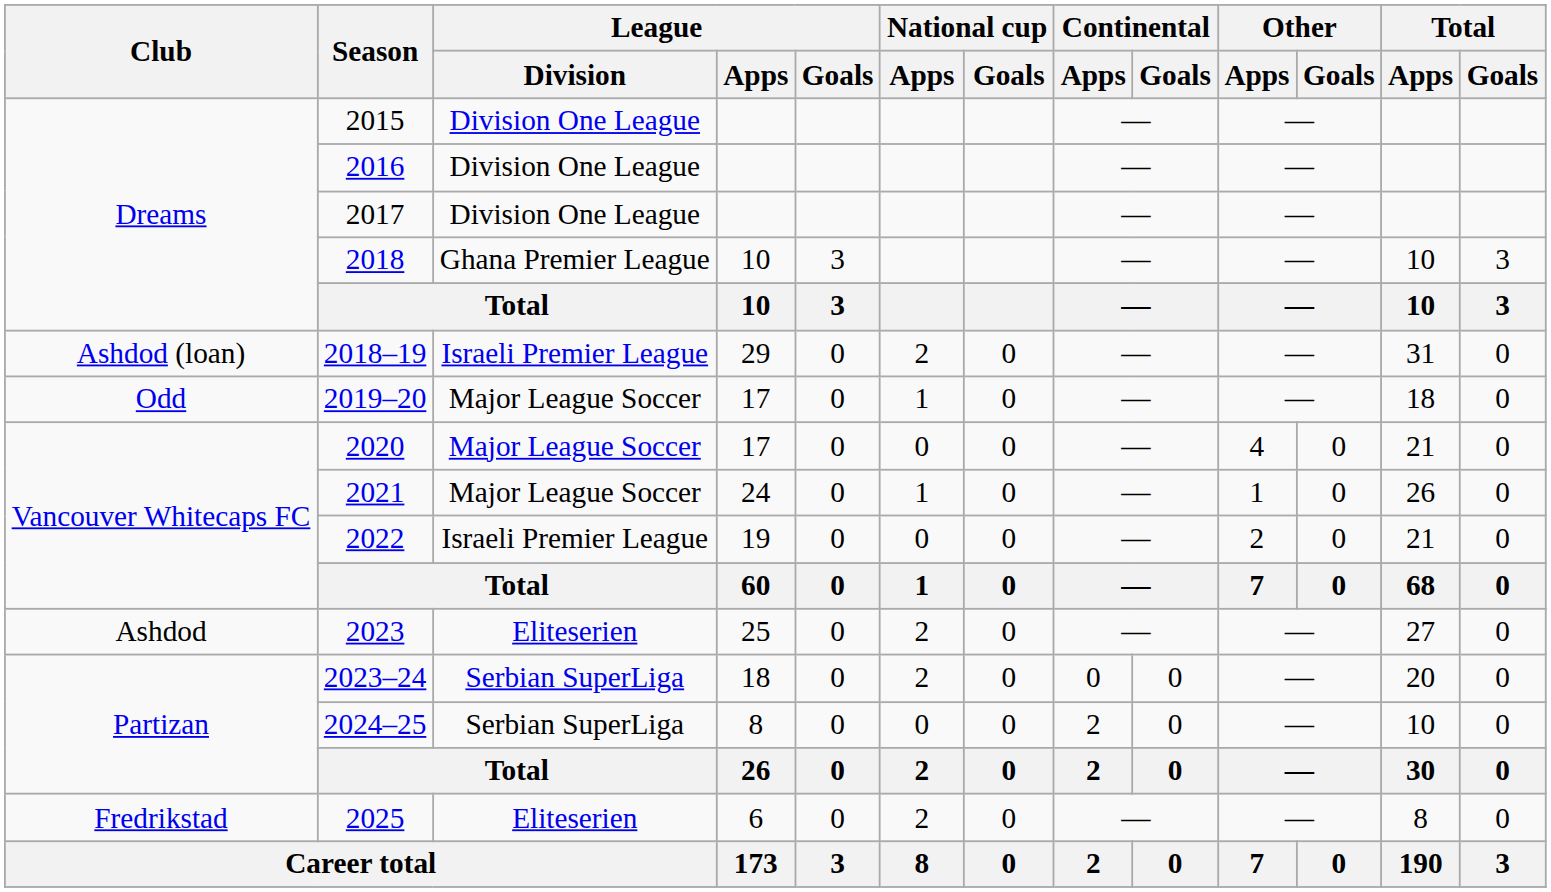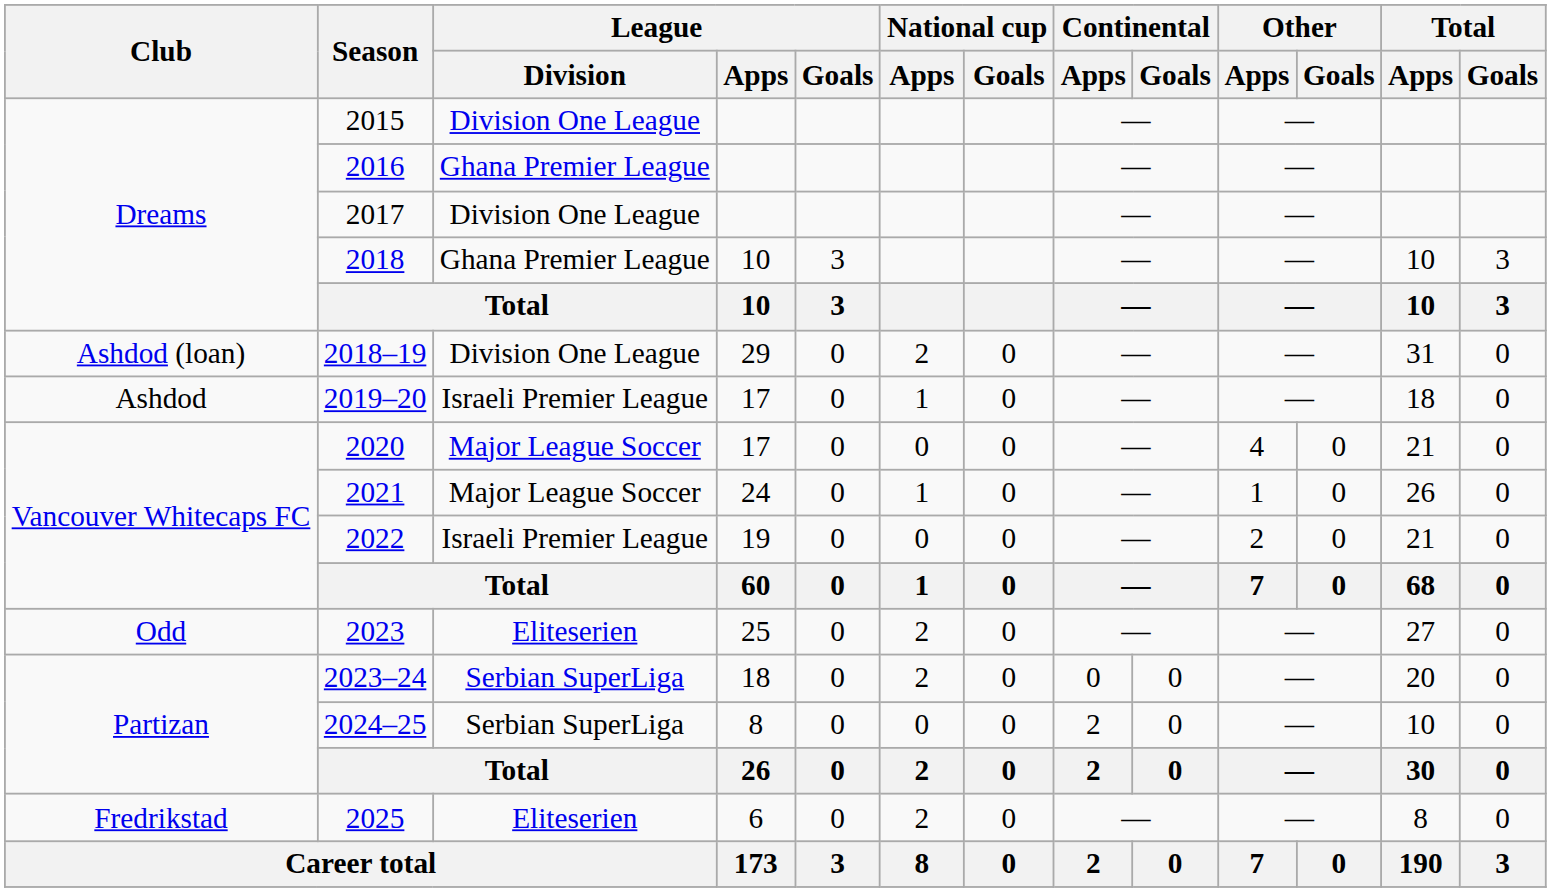 <table class="wikitable" style="text-align:center">
 <tr>
 <th rowspan="2">Club</th>
 <th rowspan="2">Season</th>
 <th colspan="3">League</th>
 <th colspan="2">National cup</th>
 <th colspan="2">Continental</th>
 <th colspan="2">Other</th>
 <th colspan="2">Total</th>
 </tr>
 <tr>
 <th>Division</th>
 <th>Apps</th>
 <th>Goals</th>
 <th>Apps</th>
 <th>Goals</th>
 <th>Apps</th>
 <th>Goals</th>
 <th>Apps</th>
 <th>Goals</th>
 <th>Apps</th>
 <th>Goals</th>
 </tr>
 <tr>
 <td rowspan="5"><a href='#'>Dreams</a></td>
 <td>2015</td>
 <td><a href='#'>Division One League</a></td>
 <td></td>
 <td></td>
 <td></td>
 <td></td>
 <td colspan="2">—</td>
 <td colspan="2">—</td>
 <td></td>
 <td></td>
 </tr>
 <tr>
 <td><a href='#'>2016</a></td>
-<td>Division One League</td>
+<td><a href='#'>Ghana Premier League</a></td>
 <td></td>
 <td></td>
 <td></td>
 <td></td>
 <td colspan="2">—</td>
 <td colspan="2">—</td>
 <td></td>
 <td></td>
 </tr>
 <tr>
 <td>2017</td>
 <td>Division One League</td>
 <td></td>
 <td></td>
 <td></td>
 <td></td>
 <td colspan="2">—</td>
 <td colspan="2">—</td>
 <td></td>
 <td></td>
 </tr>
 <tr>
 <td><a href='#'>2018</a></td>
 <td>Ghana Premier League</td>
 <td>10</td>
 <td>3</td>
 <td></td>
 <td></td>
 <td colspan="2">—</td>
 <td colspan="2">—</td>
 <td>10</td>
 <td>3</td>
 </tr>
 <tr>
 <th colspan="2">Total</th>
 <th>10</th>
 <th>3</th>
 <th></th>
 <th></th>
 <th colspan="2">—</th>
 <th colspan="2">—</th>
 <th>10</th>
 <th>3</th>
 </tr>
 <tr>
 <td><a href='#'>Ashdod</a> (loan)</td>
 <td><a href='#'>2018–19</a></td>
-<td><a href='#'>Israeli Premier League</a></td>
+<td>Division One League</td>
 <td>29</td>
 <td>0</td>
 <td>2</td>
 <td>0</td>
 <td colspan="2">—</td>
 <td colspan="2">—</td>
 <td>31</td>
 <td>0</td>
 </tr>
 <tr>
-<td><a href='#'>Odd</a></td>
+<td>Ashdod</td>
 <td><a href='#'>2019–20</a></td>
-<td>Major League Soccer</td>
+<td>Israeli Premier League</td>
 <td>17</td>
 <td>0</td>
 <td>1</td>
 <td>0</td>
 <td colspan="2">—</td>
 <td colspan="2">—</td>
 <td>18</td>
 <td>0</td>
 </tr>
 <tr>
 <td rowspan="4"><a href='#'>Vancouver Whitecaps FC</a></td>
 <td><a href='#'>2020</a></td>
 <td><a href='#'>Major League Soccer</a></td>
 <td>17</td>
 <td>0</td>
 <td>0</td>
 <td>0</td>
 <td colspan="2">—</td>
 <td>4</td>
 <td>0</td>
 <td>21</td>
 <td>0</td>
 </tr>
 <tr>
 <td><a href='#'>2021</a></td>
 <td>Major League Soccer</td>
 <td>24</td>
 <td>0</td>
 <td>1</td>
 <td>0</td>
 <td colspan="2">—</td>
 <td>1</td>
 <td>0</td>
 <td>26</td>
 <td>0</td>
 </tr>
 <tr>
 <td><a href='#'>2022</a></td>
 <td>Israeli Premier League</td>
 <td>19</td>
 <td>0</td>
 <td>0</td>
 <td>0</td>
 <td colspan="2">—</td>
 <td>2</td>
 <td>0</td>
 <td>21</td>
 <td>0</td>
 </tr>
 <tr>
 <th colspan="2">Total</th>
 <th>60</th>
 <th>0</th>
 <th>1</th>
 <th>0</th>
 <th colspan="2">—</th>
 <th>7</th>
 <th>0</th>
 <th>68</th>
 <th>0</th>
 </tr>
 <tr>
-<td>Ashdod</td>
+<td><a href='#'>Odd</a></td>
 <td><a href='#'>2023</a></td>
 <td><a href='#'>Eliteserien</a></td>
 <td>25</td>
 <td>0</td>
 <td>2</td>
 <td>0</td>
 <td colspan="2">—</td>
 <td colspan="2">—</td>
 <td>27</td>
 <td>0</td>
 </tr>
 <tr>
 <td rowspan="3"><a href='#'>Partizan</a></td>
 <td><a href='#'>2023–24</a></td>
 <td><a href='#'>Serbian SuperLiga</a></td>
 <td>18</td>
 <td>0</td>
 <td>2</td>
 <td>0</td>
 <td>0</td>
 <td>0</td>
 <td colspan="2">—</td>
 <td>20</td>
 <td>0</td>
 </tr>
 <tr>
 <td><a href='#'>2024–25</a></td>
 <td>Serbian SuperLiga</td>
 <td>8</td>
 <td>0</td>
 <td>0</td>
 <td>0</td>
 <td>2</td>
 <td>0</td>
 <td colspan="2">—</td>
 <td>10</td>
 <td>0</td>
 </tr>
 <tr>
 <th colspan="2">Total</th>
 <th>26</th>
 <th>0</th>
 <th>2</th>
 <th>0</th>
 <th>2</th>
 <th>0</th>
 <th colspan="2">—</th>
 <th>30</th>
 <th>0</th>
 </tr>
 <tr>
 <td><a href='#'>Fredrikstad</a></td>
 <td><a href='#'>2025</a></td>
 <td><a href='#'>Eliteserien</a></td>
 <td>6</td>
 <td>0</td>
 <td>2</td>
 <td>0</td>
 <td colspan="2">—</td>
 <td colspan="2">—</td>
 <td>8</td>
 <td>0</td>
 </tr>
 <tr>
 <th colspan="3">Career total</th>
 <th>173</th>
 <th>3</th>
 <th>8</th>
 <th>0</th>
 <th>2</th>
 <th>0</th>
 <th>7</th>
 <th>0</th>
 <th>190</th>
 <th>3</th>
 </tr>
 </table>
